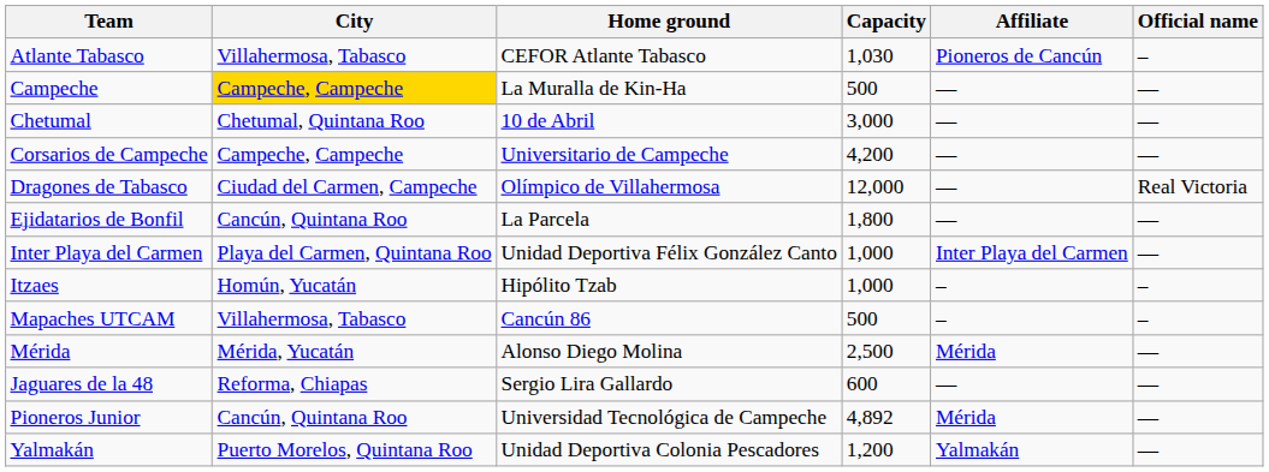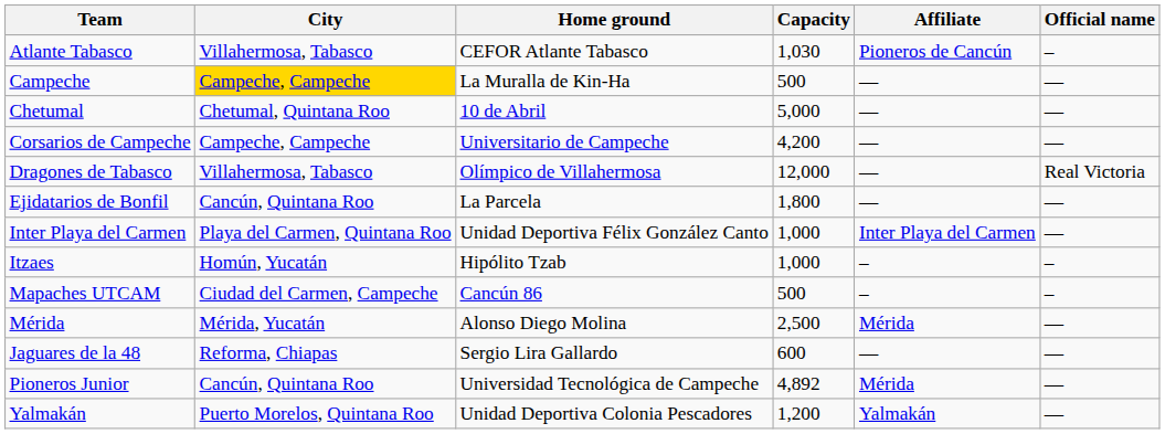 <table class="wikitable sortable">
 <tr>
 <th>Team</th>
 <th>City</th>
 <th>Home ground</th>
 <th>Capacity</th>
 <th>Affiliate</th>
 <th>Official name</th>
 </tr>
 <tr>
 <td><a href='#'>Atlante Tabasco</a></td>
 <td><a href='#'>Villahermosa</a>, <a href='#'>Tabasco</a></td>
 <td>CEFOR Atlante Tabasco</td>
 <td>1,030</td>
 <td><a href='#'>Pioneros de Cancún</a></td>
 <td>–</td>
 </tr>
 <tr>
 <td><a href='#'>Campeche</a></td>
 <td style="background: gold;"><a href='#'>Campeche</a>, <a href='#'>Campeche</a></td>
 <td>La Muralla de Kin-Ha</td>
 <td>500</td>
 <td>—</td>
 <td>—</td>
 </tr>
 <tr>
 <td><a href='#'>Chetumal</a></td>
 <td><a href='#'>Chetumal</a>, <a href='#'>Quintana Roo</a></td>
 <td><a href='#'>10 de Abril</a></td>
-<td>3,000</td>
+<td>5,000</td>
 <td>—</td>
 <td>—</td>
 </tr>
 <tr>
 <td><a href='#'>Corsarios de Campeche</a></td>
 <td><a href='#'>Campeche</a>, <a href='#'>Campeche</a></td>
 <td><a href='#'>Universitario de Campeche</a></td>
 <td>4,200</td>
 <td>—</td>
 <td>—</td>
 </tr>
 <tr>
 <td><a href='#'>Dragones de Tabasco</a></td>
-<td><a href='#'>Ciudad del Carmen</a>, <a href='#'>Campeche</a></td>
+<td><a href='#'>Villahermosa</a>, <a href='#'>Tabasco</a></td>
 <td><a href='#'>Olímpico de Villahermosa</a></td>
 <td>12,000</td>
 <td>—</td>
 <td>Real Victoria</td>
 </tr>
 <tr>
 <td><a href='#'>Ejidatarios de Bonfil</a></td>
 <td><a href='#'>Cancún</a>, <a href='#'>Quintana Roo</a></td>
 <td>La Parcela</td>
 <td>1,800</td>
 <td>—</td>
 <td>—</td>
 </tr>
 <tr>
 <td><a href='#'>Inter Playa del Carmen</a></td>
 <td><a href='#'>Playa del Carmen</a>, <a href='#'>Quintana Roo</a></td>
 <td>Unidad Deportiva Félix González Canto</td>
 <td>1,000</td>
 <td><a href='#'>Inter Playa del Carmen</a></td>
 <td>—</td>
 </tr>
 <tr>
 <td><a href='#'>Itzaes</a></td>
 <td><a href='#'>Homún</a>, <a href='#'>Yucatán</a></td>
 <td>Hipólito Tzab</td>
 <td>1,000</td>
 <td>–</td>
 <td>–</td>
 </tr>
 <tr>
 <td><a href='#'>Mapaches UTCAM</a></td>
-<td><a href='#'>Villahermosa</a>, <a href='#'>Tabasco</a></td>
+<td><a href='#'>Ciudad del Carmen</a>, <a href='#'>Campeche</a></td>
 <td><a href='#'>Cancún 86</a></td>
 <td>500</td>
 <td>–</td>
 <td>–</td>
 </tr>
 <tr>
 <td><a href='#'>Mérida</a></td>
 <td><a href='#'>Mérida</a>, <a href='#'>Yucatán</a></td>
 <td>Alonso Diego Molina</td>
 <td>2,500</td>
 <td><a href='#'>Mérida</a></td>
 <td>—</td>
 </tr>
 <tr>
 <td><a href='#'>Jaguares de la 48</a></td>
 <td><a href='#'>Reforma</a>, <a href='#'>Chiapas</a></td>
 <td>Sergio Lira Gallardo</td>
 <td>600</td>
 <td>—</td>
 <td>—</td>
 </tr>
 <tr>
 <td><a href='#'>Pioneros Junior</a></td>
 <td><a href='#'>Cancún</a>, <a href='#'>Quintana Roo</a></td>
 <td>Universidad Tecnológica de Campeche</td>
 <td>4,892</td>
 <td><a href='#'>Mérida</a></td>
 <td>—</td>
 </tr>
 <tr>
 <td><a href='#'>Yalmakán</a></td>
 <td><a href='#'>Puerto Morelos</a>, <a href='#'>Quintana Roo</a></td>
 <td>Unidad Deportiva Colonia Pescadores</td>
 <td>1,200</td>
 <td><a href='#'>Yalmakán</a></td>
 <td>—</td>
 </tr>
 </table>
